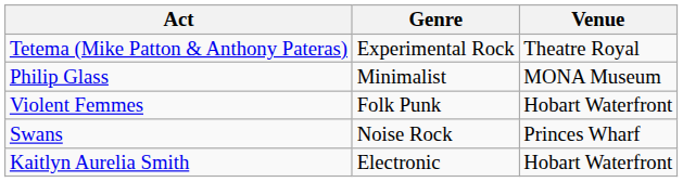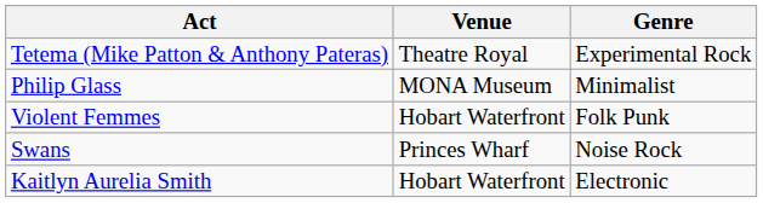 <table class="wikitable" style="line-height:0.95em;">
 <tr>
 <th>Act</th>
+<th>Venue</th>
 <th>Genre</th>
-<th>Venue</th>
 </tr>
 <tr>
 <td><a href='#'>Tetema (Mike Patton & Anthony Pateras)</a></td>
+<td>Theatre Royal</td>
 <td>Experimental Rock</td>
-<td>Theatre Royal</td>
 </tr>
 <tr>
 <td><a href='#'>Philip Glass</a></td>
+<td>MONA Museum</td>
 <td>Minimalist</td>
-<td>MONA Museum</td>
 </tr>
 <tr>
 <td><a href='#'>Violent Femmes</a></td>
+<td>Hobart Waterfront</td>
 <td>Folk Punk</td>
-<td>Hobart Waterfront</td>
 </tr>
 <tr>
 <td><a href='#'>Swans</a></td>
+<td>Princes Wharf</td>
 <td>Noise Rock</td>
-<td>Princes Wharf</td>
 </tr>
 <tr>
 <td><a href='#'>Kaitlyn Aurelia Smith</a></td>
+<td>Hobart Waterfront</td>
 <td>Electronic</td>
-<td>Hobart Waterfront</td>
 </tr>
 </table>
